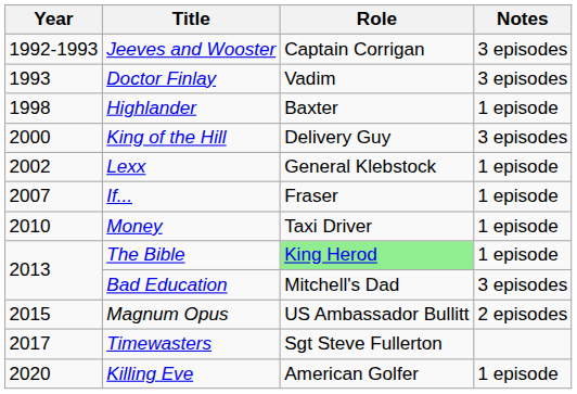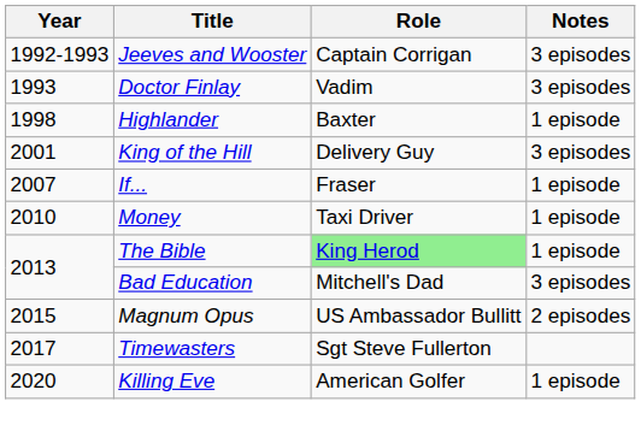 <table class="wikitable">
 <tr>
 <th>Year</th>
 <th>Title</th>
 <th>Role</th>
 <th>Notes</th>
 </tr>
 <tr>
 <td>1992-1993</td>
 <td><em><a href='#'>Jeeves and Wooster</a></em></td>
 <td>Captain Corrigan</td>
 <td>3 episodes</td>
 </tr>
 <tr>
 <td>1993</td>
 <td><em><a href='#'>Doctor Finlay</a></em></td>
 <td>Vadim</td>
 <td>3 episodes</td>
 </tr>
 <tr>
 <td>1998</td>
 <td><em><a href='#'>Highlander</a></em></td>
 <td>Baxter</td>
 <td>1 episode</td>
 </tr>
 <tr>
-<td>2000</td>
+<td>2001</td>
 <td><em><a href='#'>King of the Hill</a></em></td>
 <td>Delivery Guy</td>
 <td>3 episodes</td>
-</tr>
-<tr>
-<td>2002</td>
-<td><em><a href='#'>Lexx</a></em></td>
-<td>General Klebstock</td>
-<td>1 episode</td>
 </tr>
 <tr>
 <td>2007</td>
 <td><em><a href='#'>If...</a></em></td>
 <td>Fraser</td>
 <td>1 episode</td>
 </tr>
 <tr>
 <td>2010</td>
 <td><em><a href='#'>Money</a></em></td>
 <td>Taxi Driver</td>
 <td>1 episode</td>
 </tr>
 <tr>
 <td rowspan="2">2013</td>
 <td><em><a href='#'>The Bible</a></em></td>
 <td style="background: lightgreen;"><a href='#'>King Herod</a></td>
 <td>1 episode</td>
 </tr>
 <tr>
 <td><em><a href='#'>Bad Education</a></em></td>
 <td>Mitchell's Dad</td>
 <td>3 episodes</td>
 </tr>
 <tr>
 <td>2015</td>
 <td><em>Magnum Opus</em></td>
 <td>US Ambassador Bullitt</td>
 <td>2 episodes</td>
 </tr>
 <tr>
 <td>2017</td>
 <td><em><a href='#'>Timewasters</a></em></td>
 <td>Sgt Steve Fullerton</td>
 <td></td>
 </tr>
 <tr>
 <td>2020</td>
 <td><em><a href='#'>Killing Eve</a></em></td>
 <td>American Golfer</td>
 <td>1 episode</td>
 </tr>
 </table>
